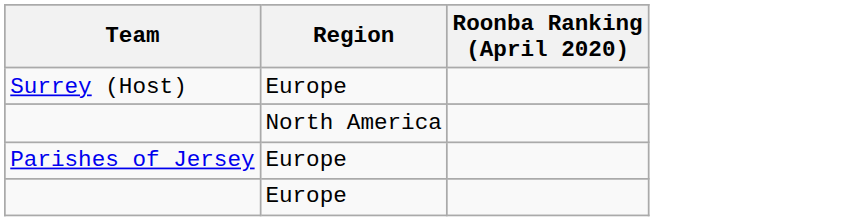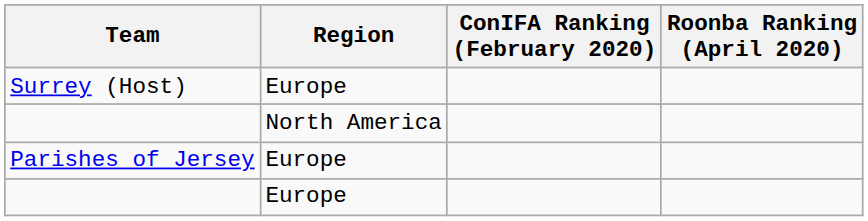 <table class="wikitable sortable" style="text-align: left;">
 <tr>
 <th>Team</th>
 <th>Region</th>
+<th>ConIFA Ranking<br>(February 2020)</th>
 <th>Roonba Ranking<br>(April 2020)</th>
 </tr>
 <tr>
 <td> <a href='#'>Surrey</a> (Host)</td>
 <td>Europe</td>
 <td></td>
+<td></td>
 </tr>
 <tr>
 <td></td>
 <td>North America</td>
+<td></td>
 <td></td>
 </tr>
 <tr>
 <td> <a href='#'>Parishes of Jersey</a></td>
 <td>Europe</td>
 <td></td>
+<td></td>
 </tr>
 <tr>
 <td></td>
 <td>Europe</td>
 <td></td>
+<td></td>
 </tr>
 </table>
